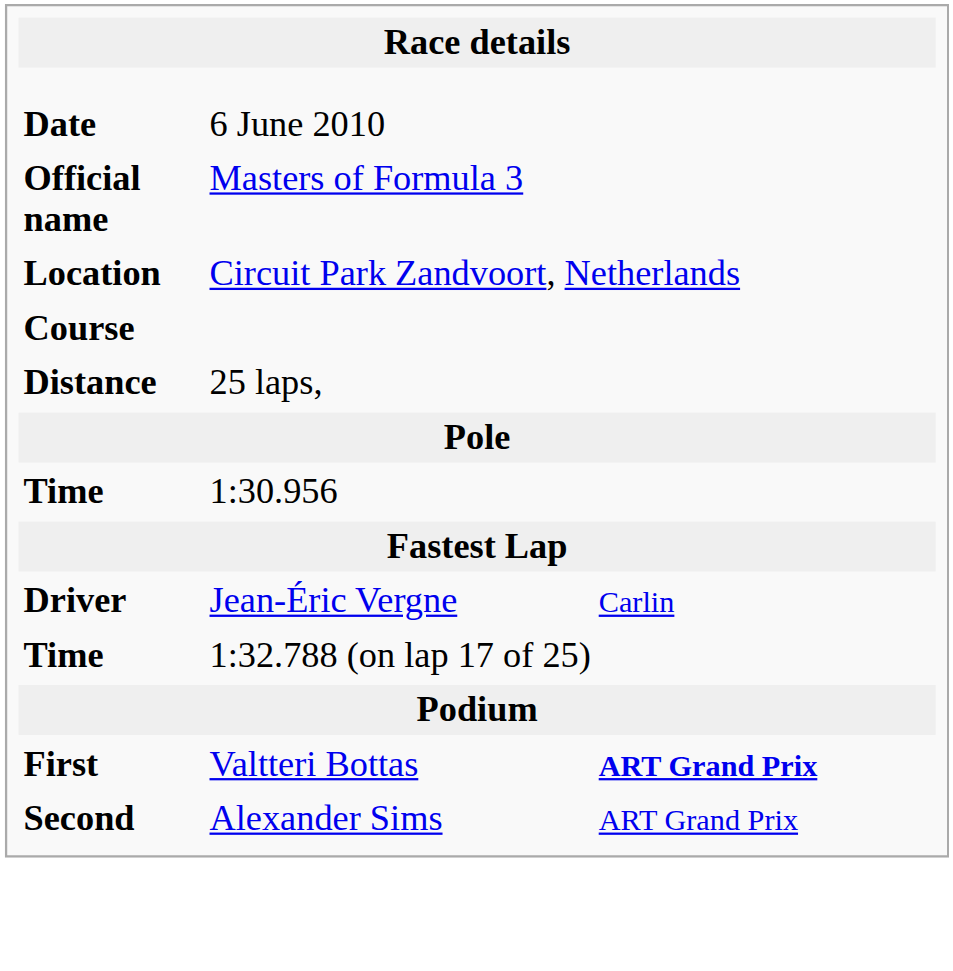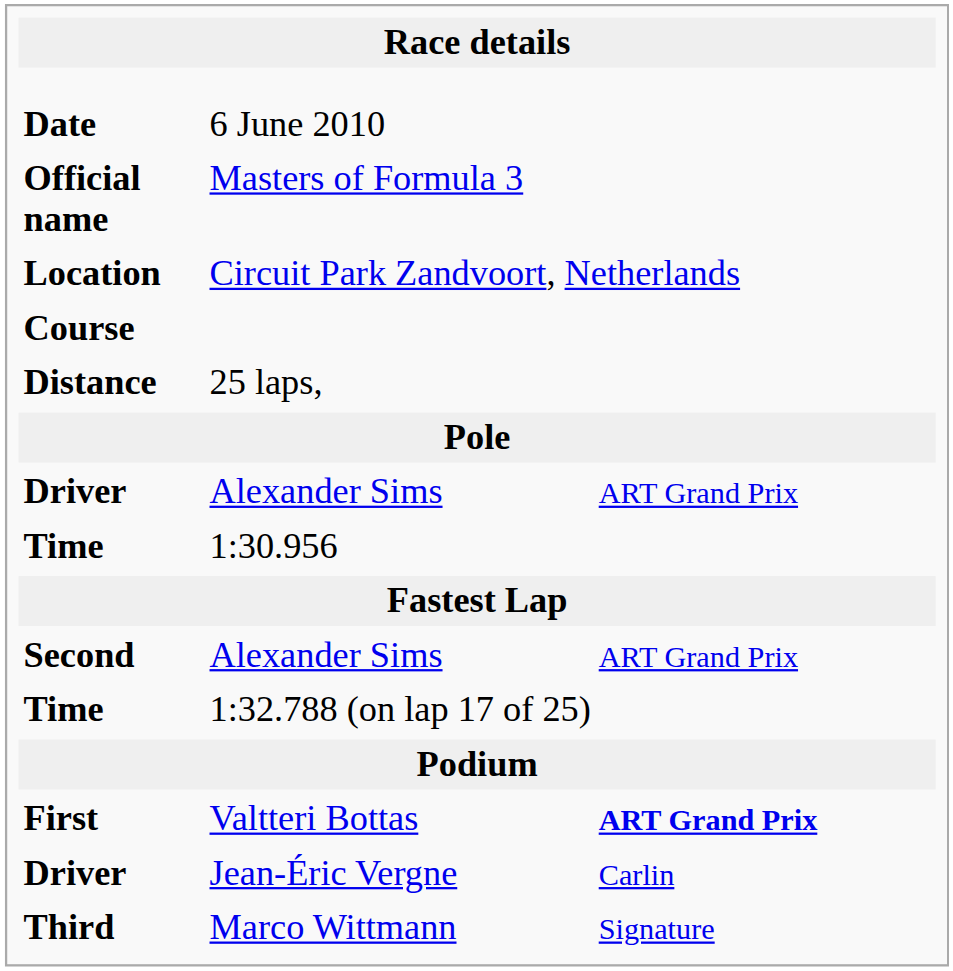 <table class="infobox" align="right" cellpadding="2" style="float:right; width: 26em; ">
 <tr>
 <th colspan="3" style="background:#efefef;">Race details</th>
 </tr>
 <tr>
 <td colspan="3" style="text-align:center;"></td>
 </tr>
 <tr>
 <td colspan="3" style="text-align:center;"></td>
 </tr>
 <tr>
 <td style="width: 20%;"><strong>Date</strong></td>
 <td>6 June 2010</td>
 </tr>
 <tr>
 <td><strong>Official name</strong></td>
 <td colspan=2><a href='#'>Masters of Formula 3</a></td>
 </tr>
 <tr>
 <td><strong>Location</strong></td>
 <td colspan=2><a href='#'>Circuit Park Zandvoort</a>, <a href='#'>Netherlands</a></td>
 </tr>
 <tr>
 <td><strong>Course</strong></td>
 <td colspan=2></td>
 </tr>
 <tr>
 <td><strong>Distance</strong></td>
 <td colspan=2>25 laps, </td>
 </tr>
 <tr>
 <th colspan="3" style="background:#efefef;">Pole</th>
 </tr>
 <tr>
+<td><strong>Driver</strong></td>
+<td> <a href='#'>Alexander Sims</a></td>
+<td><small><a href='#'>ART Grand Prix</a></small></td>
+</tr>
+<tr>
 <td><strong>Time</strong></td>
 <td colspan=2>1:30.956</td>
 </tr>
 <tr>
 <th colspan="3" style="background:#efefef;">Fastest Lap</th>
 </tr>
 <tr>
-<td><strong>Driver</strong></td>
-<td> <a href='#'>Jean-Éric Vergne</a></td>
-<td><small><a href='#'>Carlin</a></small></td>
+<td><strong>Second</strong></td>
+<td> <a href='#'>Alexander Sims</a></td>
+<td><small><a href='#'>ART Grand Prix</a></small></td>
 </tr>
 <tr>
 <td><strong>Time</strong></td>
 <td colspan=2>1:32.788 (on lap 17 of 25)</td>
 </tr>
 <tr>
 <th colspan="3" style="background:#efefef;">Podium</th>
 </tr>
 <tr>
 <td><strong>First</strong></td>
 <td> <a href='#'>Valtteri Bottas</a></td>
 <td><strong><small><a href='#'>ART Grand Prix</a></small></strong></td>
 </tr>
 <tr>
-<td><strong>Second</strong></td>
-<td> <a href='#'>Alexander Sims</a></td>
-<td><small><a href='#'>ART Grand Prix</a></small></td>
+<td><strong>Driver</strong></td>
+<td> <a href='#'>Jean-Éric Vergne</a></td>
+<td><small><a href='#'>Carlin</a></small></td>
+</tr>
+<tr>
+<td><strong>Third</strong></td>
+<td> <a href='#'>Marco Wittmann</a></td>
+<td><small><a href='#'>Signature</a></small></td>
 </tr>
 </table>
